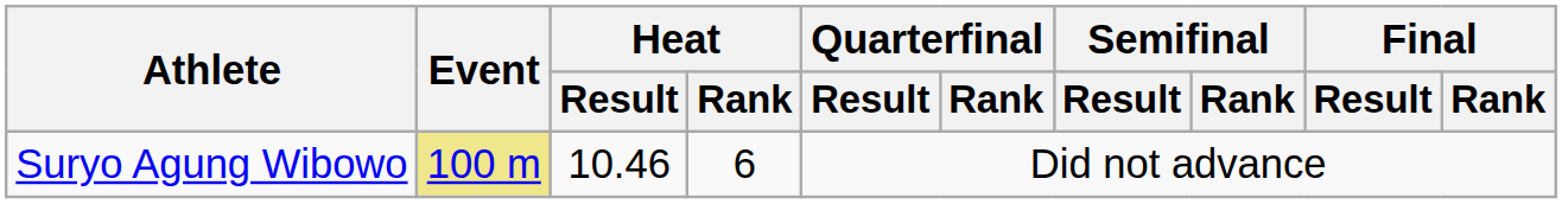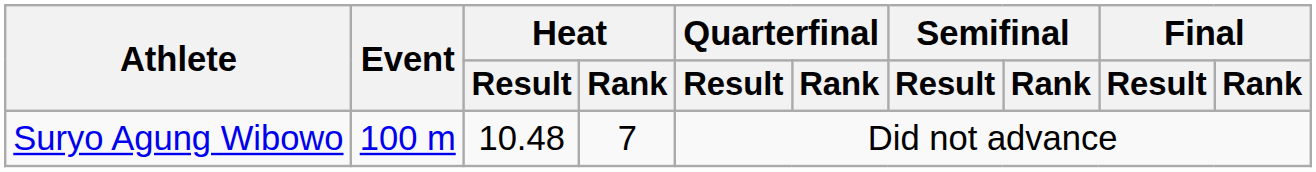 <table class=wikitable style="font-size:90%">
 <tr>
 <th rowspan="2">Athlete</th>
 <th rowspan="2">Event</th>
 <th colspan="2">Heat</th>
 <th colspan="2">Quarterfinal</th>
 <th colspan="2">Semifinal</th>
 <th colspan="2">Final</th>
 </tr>
 <tr style="font-size:95%">
 <th>Result</th>
 <th>Rank</th>
 <th>Result</th>
 <th>Rank</th>
 <th>Result</th>
 <th>Rank</th>
 <th>Result</th>
 <th>Rank</th>
 </tr>
 <tr align=center>
 <td align=left><a href='#'>Suryo Agung Wibowo</a></td>
-<td align=left style="background: khaki;"><a href='#'>100 m</a></td>
-<td>10.46</td>
-<td>6</td>
+<td align=left><a href='#'>100 m</a></td>
+<td>10.48</td>
+<td>7</td>
 <td colspan=6>Did not advance</td>
 </tr>
 </table>
